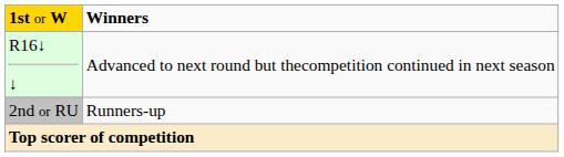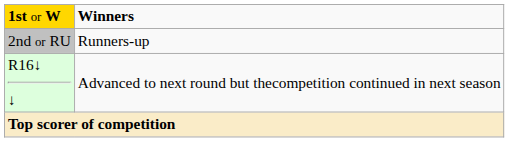 <table class="wikitable" text-align:center">
 <tr>
 <td bgcolor=gold><strong>1st</strong> <small>or</small> <strong>W</strong></td>
 <td><strong>Winners</strong></td>
 </tr>
 <tr>
+<td bgcolor=silver>2nd <small>or</small> RU</td>
+<td>Runners-up</td>
+</tr>
+<tr>
 <td bgcolor=#DDFFDD>R16↓<hr>↓</td>
 <td>Advanced to next round but thecompetition continued in next season</td>
-</tr>
-<tr>
-<td bgcolor=silver>2nd <small>or</small> RU</td>
-<td>Runners-up</td>
 </tr>
 <tr>
 <td colspan=2 bgcolor=#FAECC8><strong>Top scorer of competition</strong></td>
 </tr>
 </table>
